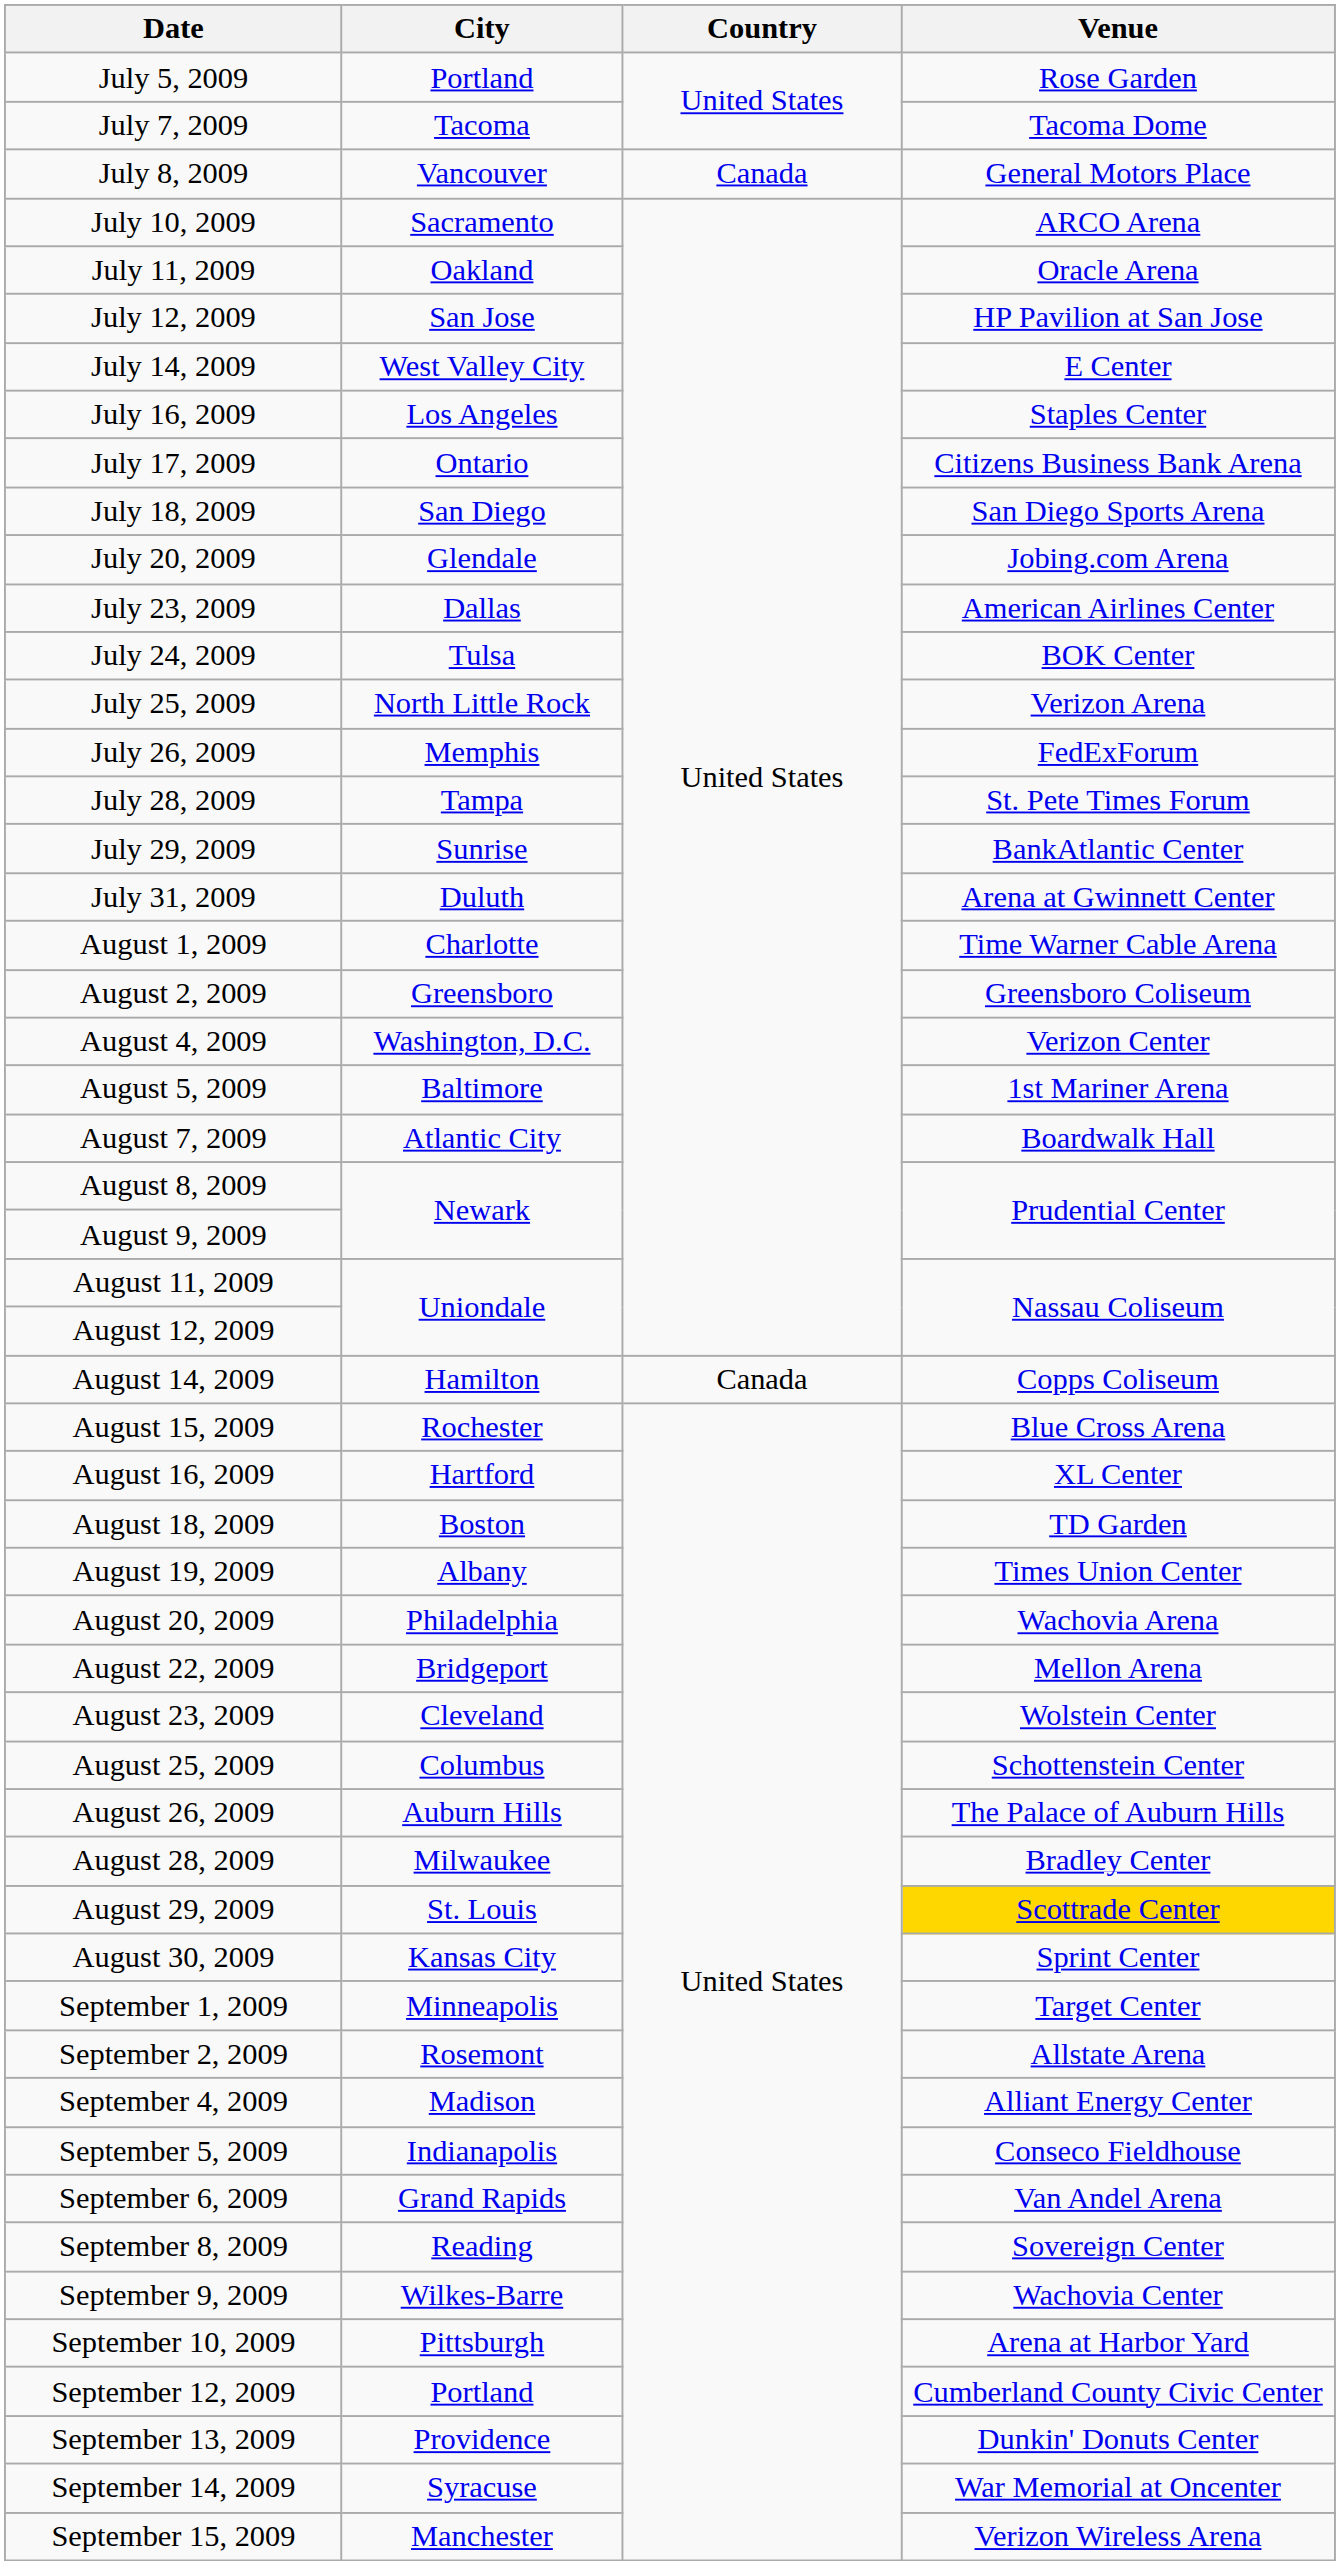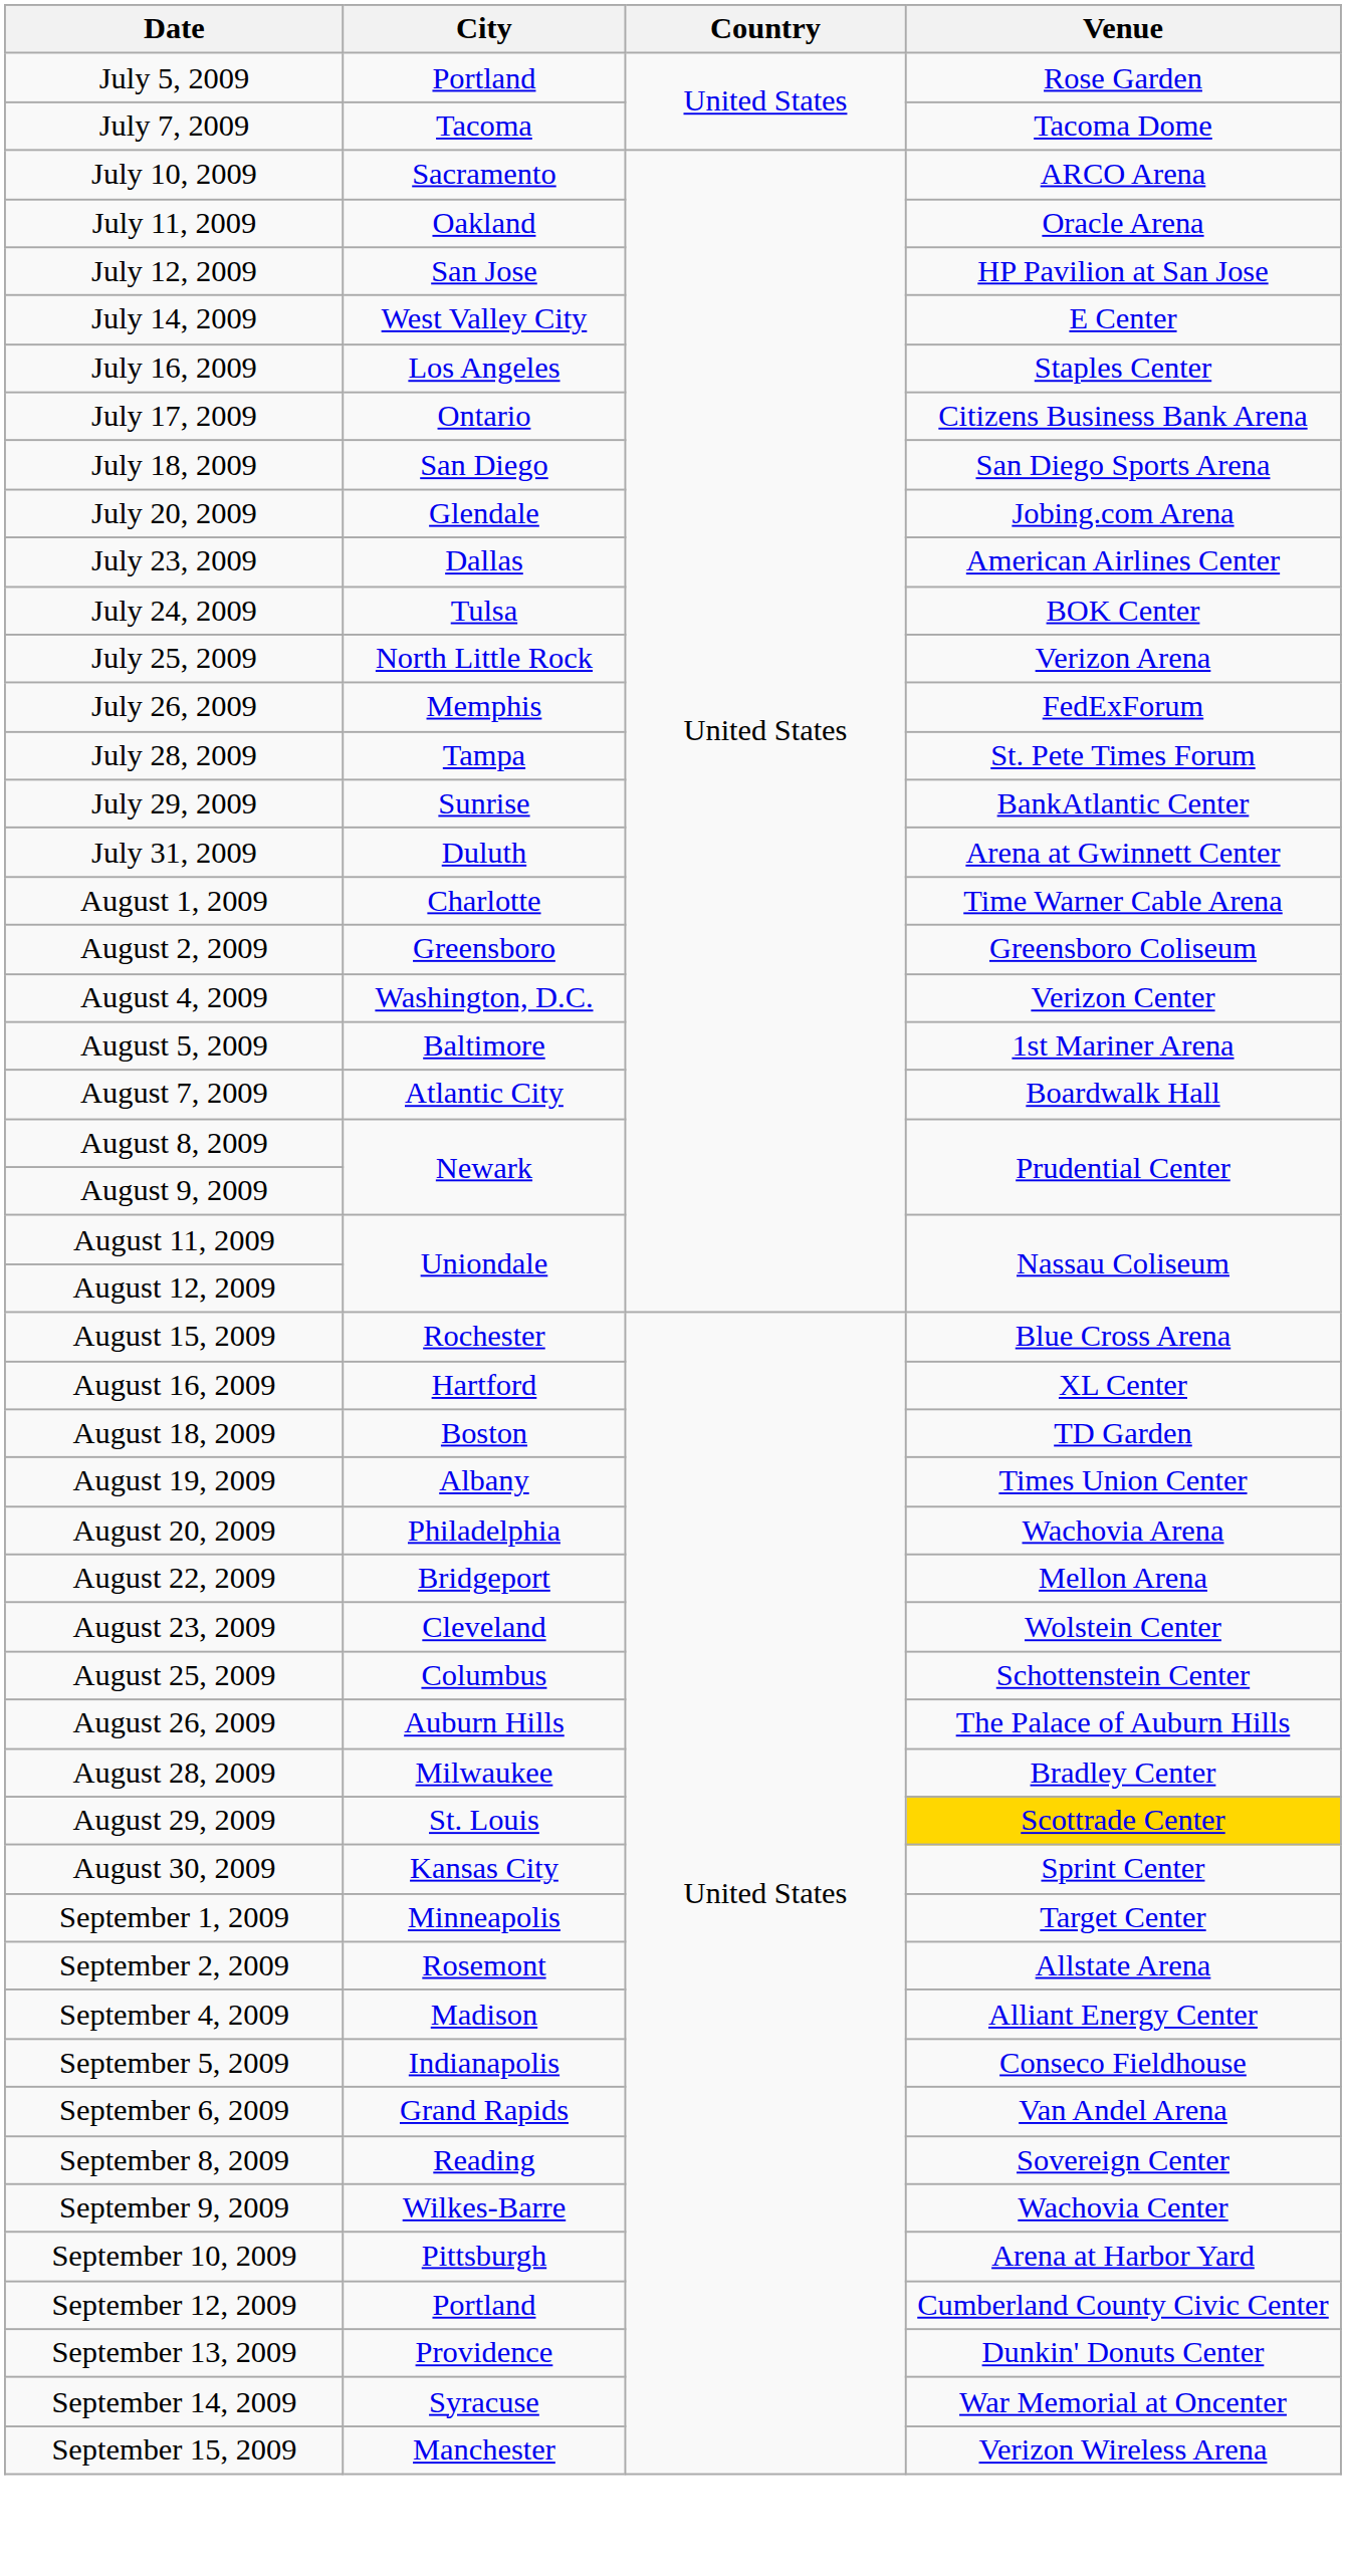 <table class="wikitable" style="text-align:center;">
 <tr>
 <th width="170">Date</th>
 <th width="140">City</th>
 <th width="140">Country</th>
 <th width="220">Venue</th>
 </tr>
 <tr>
 <td>July 5, 2009</td>
 <td><a href='#'>Portland</a></td>
 <td rowspan="2"><a href='#'>United States</a></td>
 <td><a href='#'>Rose Garden</a></td>
 </tr>
 <tr>
 <td>July 7, 2009</td>
 <td><a href='#'>Tacoma</a></td>
 <td><a href='#'>Tacoma Dome</a></td>
-</tr>
-<tr>
-<td>July 8, 2009</td>
-<td><a href='#'>Vancouver</a></td>
-<td><a href='#'>Canada</a></td>
-<td><a href='#'>General Motors Place</a></td>
 </tr>
 <tr>
 <td>July 10, 2009</td>
 <td><a href='#'>Sacramento</a></td>
 <td rowspan="24">United States</td>
 <td><a href='#'>ARCO Arena</a></td>
 </tr>
 <tr>
 <td>July 11, 2009</td>
 <td><a href='#'>Oakland</a></td>
 <td><a href='#'>Oracle Arena</a></td>
 </tr>
 <tr>
 <td>July 12, 2009</td>
 <td><a href='#'>San Jose</a></td>
 <td><a href='#'>HP Pavilion at San Jose</a></td>
 </tr>
 <tr>
 <td>July 14, 2009</td>
 <td><a href='#'>West Valley City</a></td>
 <td><a href='#'>E Center</a></td>
 </tr>
 <tr>
 <td>July 16, 2009</td>
 <td><a href='#'>Los Angeles</a></td>
 <td><a href='#'>Staples Center</a></td>
 </tr>
 <tr>
 <td>July 17, 2009</td>
 <td><a href='#'>Ontario</a></td>
 <td><a href='#'>Citizens Business Bank Arena</a></td>
 </tr>
 <tr>
 <td>July 18, 2009</td>
 <td><a href='#'>San Diego</a></td>
 <td><a href='#'>San Diego Sports Arena</a></td>
 </tr>
 <tr>
 <td>July 20, 2009</td>
 <td><a href='#'>Glendale</a></td>
 <td><a href='#'>Jobing.com Arena</a></td>
 </tr>
 <tr>
 <td>July 23, 2009</td>
 <td><a href='#'>Dallas</a></td>
 <td><a href='#'>American Airlines Center</a></td>
 </tr>
 <tr>
 <td>July 24, 2009</td>
 <td><a href='#'>Tulsa</a></td>
 <td><a href='#'>BOK Center</a></td>
 </tr>
 <tr>
 <td>July 25, 2009</td>
 <td><a href='#'>North Little Rock</a></td>
 <td><a href='#'>Verizon Arena</a></td>
 </tr>
 <tr>
 <td>July 26, 2009</td>
 <td><a href='#'>Memphis</a></td>
 <td><a href='#'>FedExForum</a></td>
 </tr>
 <tr>
 <td>July 28, 2009</td>
 <td><a href='#'>Tampa</a></td>
 <td><a href='#'>St. Pete Times Forum</a></td>
 </tr>
 <tr>
 <td>July 29, 2009</td>
 <td><a href='#'>Sunrise</a></td>
 <td><a href='#'>BankAtlantic Center</a></td>
 </tr>
 <tr>
 <td>July 31, 2009</td>
 <td><a href='#'>Duluth</a></td>
 <td><a href='#'>Arena at Gwinnett Center</a></td>
 </tr>
 <tr>
 <td>August 1, 2009</td>
 <td><a href='#'>Charlotte</a></td>
 <td><a href='#'>Time Warner Cable Arena</a></td>
 </tr>
 <tr>
 <td>August 2, 2009</td>
 <td><a href='#'>Greensboro</a></td>
 <td><a href='#'>Greensboro Coliseum</a></td>
 </tr>
 <tr>
 <td>August 4, 2009</td>
 <td><a href='#'>Washington, D.C.</a></td>
 <td><a href='#'>Verizon Center</a></td>
 </tr>
 <tr>
 <td>August 5, 2009</td>
 <td><a href='#'>Baltimore</a></td>
 <td><a href='#'>1st Mariner Arena</a></td>
 </tr>
 <tr>
 <td>August 7, 2009</td>
 <td><a href='#'>Atlantic City</a></td>
 <td><a href='#'>Boardwalk Hall</a></td>
 </tr>
 <tr>
 <td>August 8, 2009</td>
 <td rowspan="2"><a href='#'>Newark</a></td>
 <td rowspan="2"><a href='#'>Prudential Center</a></td>
 </tr>
 <tr>
 <td>August 9, 2009</td>
 </tr>
 <tr>
 <td>August 11, 2009</td>
 <td rowspan="2"><a href='#'>Uniondale</a></td>
 <td rowspan="2"><a href='#'>Nassau Coliseum</a></td>
 </tr>
 <tr>
 <td>August 12, 2009</td>
-</tr>
-<tr>
-<td>August 14, 2009</td>
-<td><a href='#'>Hamilton</a></td>
-<td>Canada</td>
-<td><a href='#'>Copps Coliseum</a></td>
 </tr>
 <tr>
 <td>August 15, 2009</td>
 <td><a href='#'>Rochester</a></td>
 <td rowspan="24">United States</td>
 <td><a href='#'>Blue Cross Arena</a></td>
 </tr>
 <tr>
 <td>August 16, 2009</td>
 <td><a href='#'>Hartford</a></td>
 <td><a href='#'>XL Center</a></td>
 </tr>
 <tr>
 <td>August 18, 2009</td>
 <td><a href='#'>Boston</a></td>
 <td><a href='#'>TD Garden</a></td>
 </tr>
 <tr>
 <td>August 19, 2009</td>
 <td><a href='#'>Albany</a></td>
 <td><a href='#'>Times Union Center</a></td>
 </tr>
 <tr>
 <td>August 20, 2009</td>
 <td><a href='#'>Philadelphia</a></td>
 <td><a href='#'>Wachovia Arena</a></td>
 </tr>
 <tr>
 <td>August 22, 2009</td>
 <td><a href='#'>Bridgeport</a></td>
 <td><a href='#'>Mellon Arena</a></td>
 </tr>
 <tr>
 <td>August 23, 2009</td>
 <td><a href='#'>Cleveland</a></td>
 <td><a href='#'>Wolstein Center</a></td>
 </tr>
 <tr>
 <td>August 25, 2009</td>
 <td><a href='#'>Columbus</a></td>
 <td><a href='#'>Schottenstein Center</a></td>
 </tr>
 <tr>
 <td>August 26, 2009</td>
 <td><a href='#'>Auburn Hills</a></td>
 <td><a href='#'>The Palace of Auburn Hills</a></td>
 </tr>
 <tr>
 <td>August 28, 2009</td>
 <td><a href='#'>Milwaukee</a></td>
 <td><a href='#'>Bradley Center</a></td>
 </tr>
 <tr>
 <td>August 29, 2009</td>
 <td><a href='#'>St. Louis</a></td>
 <td style="background: gold;"><a href='#'>Scottrade Center</a></td>
 </tr>
 <tr>
 <td>August 30, 2009</td>
 <td><a href='#'>Kansas City</a></td>
 <td><a href='#'>Sprint Center</a></td>
 </tr>
 <tr>
 <td>September 1, 2009</td>
 <td><a href='#'>Minneapolis</a></td>
 <td><a href='#'>Target Center</a></td>
 </tr>
 <tr>
 <td>September 2, 2009</td>
 <td><a href='#'>Rosemont</a></td>
 <td><a href='#'>Allstate Arena</a></td>
 </tr>
 <tr>
 <td>September 4, 2009</td>
 <td><a href='#'>Madison</a></td>
 <td><a href='#'>Alliant Energy Center</a></td>
 </tr>
 <tr>
 <td>September 5, 2009</td>
 <td><a href='#'>Indianapolis</a></td>
 <td><a href='#'>Conseco Fieldhouse</a></td>
 </tr>
 <tr>
 <td>September 6, 2009</td>
 <td><a href='#'>Grand Rapids</a></td>
 <td><a href='#'>Van Andel Arena</a></td>
 </tr>
 <tr>
 <td>September 8, 2009</td>
 <td><a href='#'>Reading</a></td>
 <td><a href='#'>Sovereign Center</a></td>
 </tr>
 <tr>
 <td>September 9, 2009</td>
 <td><a href='#'>Wilkes-Barre</a></td>
 <td><a href='#'>Wachovia Center</a></td>
 </tr>
 <tr>
 <td>September 10, 2009</td>
 <td><a href='#'>Pittsburgh</a></td>
 <td><a href='#'>Arena at Harbor Yard</a></td>
 </tr>
 <tr>
 <td>September 12, 2009</td>
 <td><a href='#'>Portland</a></td>
 <td><a href='#'>Cumberland County Civic Center</a></td>
 </tr>
 <tr>
 <td>September 13, 2009</td>
 <td><a href='#'>Providence</a></td>
 <td><a href='#'>Dunkin' Donuts Center</a></td>
 </tr>
 <tr>
 <td>September 14, 2009</td>
 <td><a href='#'>Syracuse</a></td>
 <td><a href='#'>War Memorial at Oncenter</a></td>
 </tr>
 <tr>
 <td>September 15, 2009</td>
 <td><a href='#'>Manchester</a></td>
 <td><a href='#'>Verizon Wireless Arena</a></td>
 </tr>
 </table>
